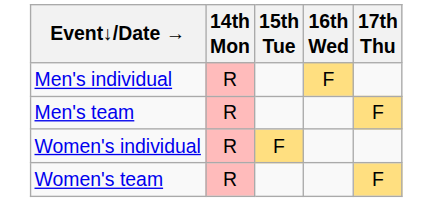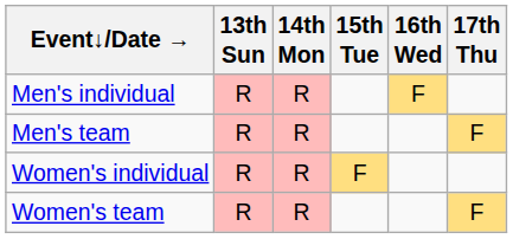 <table class="wikitable" style="margin:0.5em auto; font-size:90%; line-height:1.25em; text-align:center">
 <tr>
 <th>Event↓/Date →</th>
+<th>13th<br>Sun</th>
 <th>14th<br>Mon</th>
 <th>15th<br>Tue</th>
 <th>16th<br>Wed</th>
 <th>17th<br>Thu</th>
 </tr>
 <tr>
 <td align="left"><a href='#'>Men's individual</a></td>
 <td bgcolor="#FFBBBB">R</td>
+<td bgcolor="#FFBBBB">R</td>
 <td></td>
 <td bgcolor="#FFDF80">F</td>
 <td></td>
 </tr>
 <tr>
 <td align="left"><a href='#'>Men's team</a></td>
+<td bgcolor="#FFBBBB">R</td>
 <td bgcolor="#FFBBBB">R</td>
 <td></td>
 <td></td>
 <td bgcolor="#FFDF80">F</td>
 </tr>
 <tr>
 <td align="left"><a href='#'>Women's individual</a></td>
 <td bgcolor="#FFBBBB">R</td>
+<td bgcolor="#FFBBBB">R</td>
 <td bgcolor="#FFDF80">F</td>
 <td></td>
 <td></td>
 </tr>
 <tr>
 <td align="left"><a href='#'>Women's team</a></td>
 <td bgcolor="#FFBBBB">R</td>
+<td bgcolor="#FFBBBB">R</td>
 <td></td>
 <td></td>
 <td bgcolor="#FFDF80">F</td>
 </tr>
 </table>
